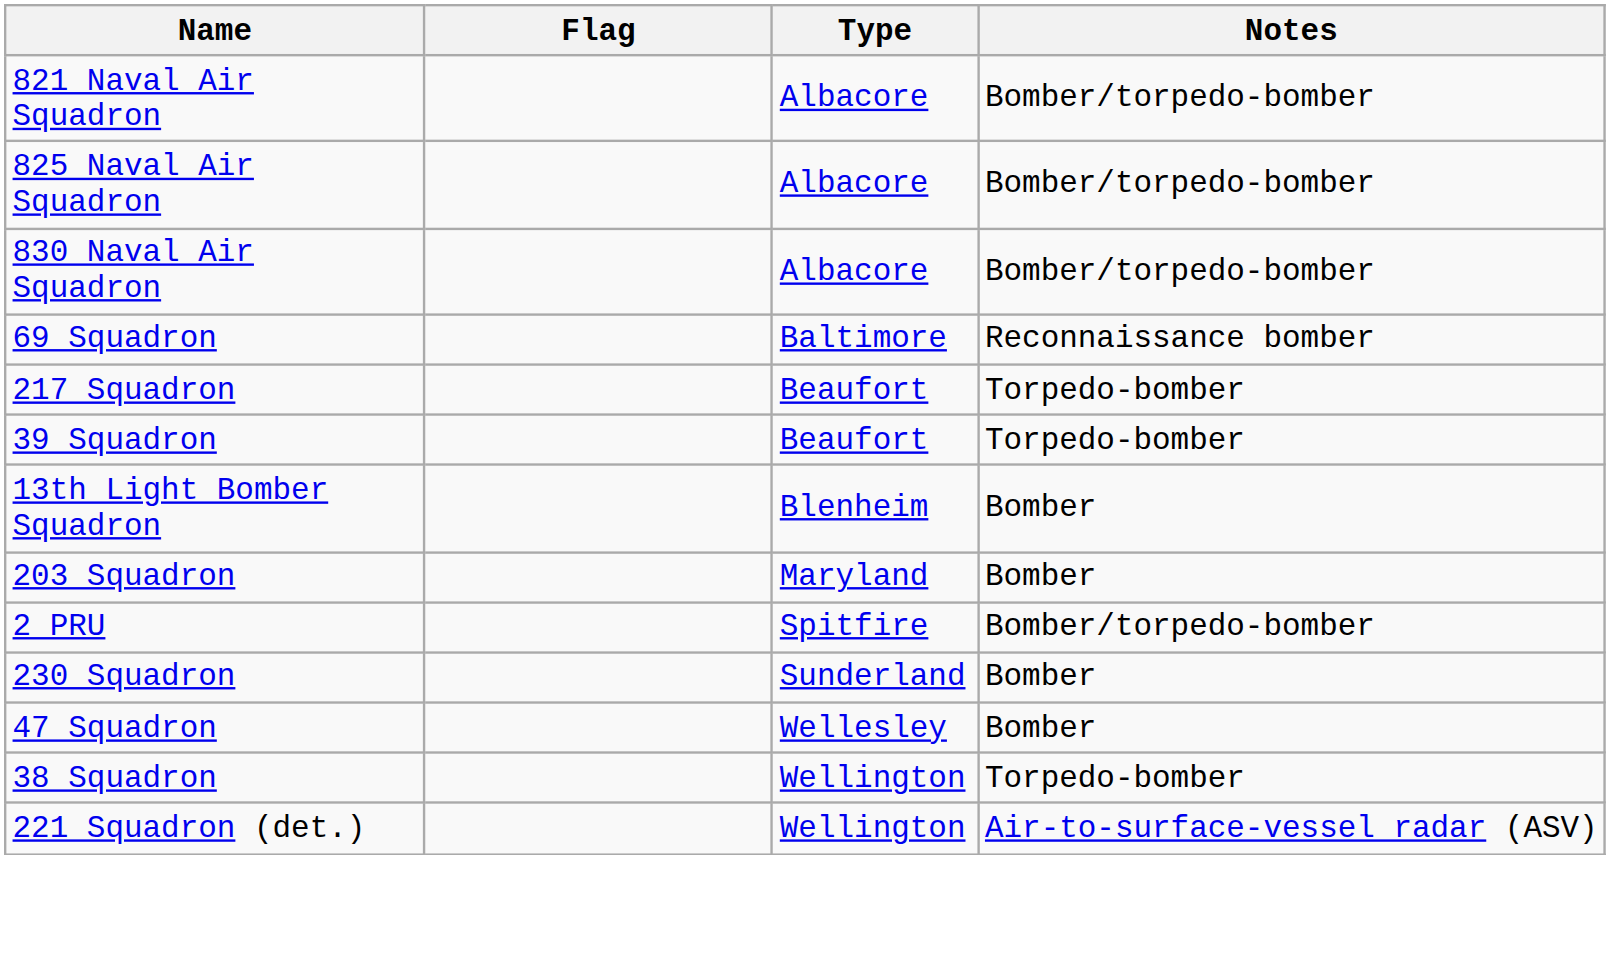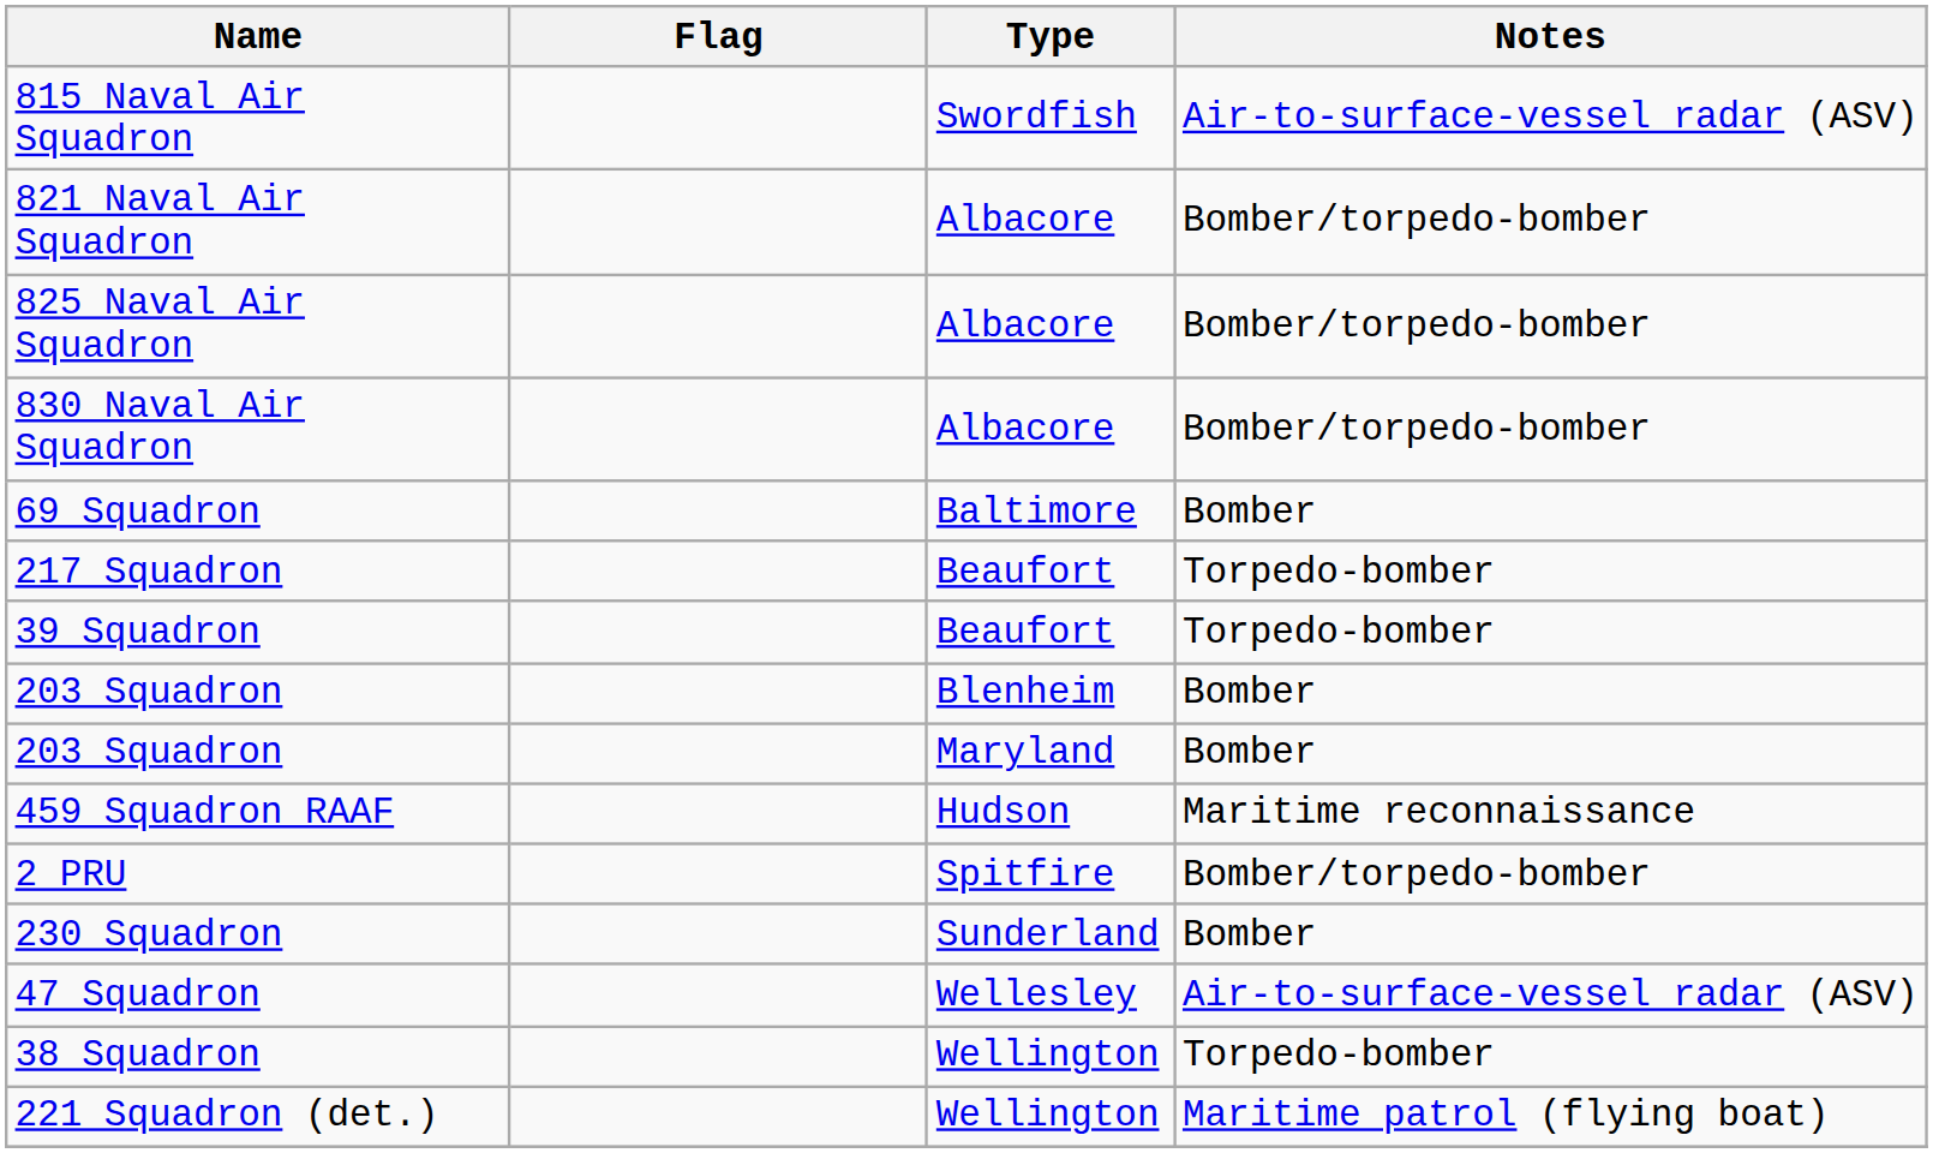 <table class="wikitable">
 <tr>
 <th scope="col" width="170px">Name</th>
 <th scope="col" width="140px">Flag</th>
 <th scope="col" width="80px">Type</th>
 <th>Notes</th>
+</tr>
+<tr>
+<td align="left"><a href='#'>815 Naval Air Squadron</a></td>
+<td align="left"></td>
+<td align="left"><a href='#'>Swordfish</a></td>
+<td align="left"><a href='#'>Air-to-surface-vessel radar</a> (ASV)</td>
 </tr>
 <tr>
 <td align="left"><a href='#'>821 Naval Air Squadron</a></td>
 <td align="left"></td>
 <td align="left"><a href='#'>Albacore</a></td>
 <td align="left">Bomber/torpedo-bomber</td>
 </tr>
 <tr>
 <td align="left"><a href='#'>825 Naval Air Squadron</a></td>
 <td align="left"></td>
 <td align="left"><a href='#'>Albacore</a></td>
 <td align="left">Bomber/torpedo-bomber</td>
 </tr>
 <tr>
 <td align="left"><a href='#'>830 Naval Air Squadron</a></td>
 <td align="left"></td>
 <td align="left"><a href='#'>Albacore</a></td>
 <td align="left">Bomber/torpedo-bomber</td>
 </tr>
 <tr>
 <td align="left"><a href='#'>69 Squadron</a></td>
 <td align="left"></td>
 <td align="left"><a href='#'>Baltimore</a></td>
-<td align="left">Reconnaissance bomber</td>
+<td align="left">Bomber</td>
 </tr>
 <tr>
 <td align="left"><a href='#'>217 Squadron</a></td>
 <td align="left"></td>
 <td align="left"><a href='#'>Beaufort</a></td>
 <td align="left">Torpedo-bomber</td>
 </tr>
 <tr>
 <td align="left"><a href='#'>39 Squadron</a></td>
 <td align="left"></td>
 <td align="left"><a href='#'>Beaufort</a></td>
 <td align="left">Torpedo-bomber</td>
 </tr>
 <tr>
-<td align="left"><a href='#'>13th Light Bomber Squadron</a></td>
+<td align="left"><a href='#'>203 Squadron</a></td>
 <td align="left"></td>
 <td align="left"><a href='#'>Blenheim</a></td>
 <td align="left">Bomber</td>
 </tr>
 <tr>
 <td align="left"><a href='#'>203 Squadron</a></td>
 <td align="left"></td>
 <td align="left"><a href='#'>Maryland</a></td>
 <td align="left">Bomber</td>
+</tr>
+<tr>
+<td align="left"><a href='#'>459 Squadron RAAF</a></td>
+<td align="left"></td>
+<td align="left"><a href='#'>Hudson</a></td>
+<td align="left">Maritime reconnaissance</td>
 </tr>
 <tr>
 <td align="left"><a href='#'>2 PRU</a></td>
 <td align="left"></td>
 <td align="left"><a href='#'>Spitfire</a></td>
 <td align="left">Bomber/torpedo-bomber</td>
 </tr>
 <tr>
 <td align="left"><a href='#'>230 Squadron</a></td>
 <td align="left"></td>
 <td align="left"><a href='#'>Sunderland</a></td>
 <td align="left">Bomber</td>
 </tr>
 <tr>
 <td align="left"><a href='#'>47 Squadron</a></td>
 <td align="left"></td>
 <td align="left"><a href='#'>Wellesley</a></td>
-<td align="left">Bomber</td>
+<td align="left"><a href='#'>Air-to-surface-vessel radar</a> (ASV)</td>
 </tr>
 <tr>
 <td align="left"><a href='#'>38 Squadron</a></td>
 <td align="left"></td>
 <td align="left"><a href='#'>Wellington</a></td>
 <td align="left">Torpedo-bomber</td>
 </tr>
 <tr>
 <td align="left"><a href='#'>221 Squadron</a> (det.)</td>
 <td align="left"></td>
 <td align="left"><a href='#'>Wellington</a></td>
-<td align="left"><a href='#'>Air-to-surface-vessel radar</a> (ASV)</td>
+<td align="left"><a href='#'>Maritime patrol</a> (flying boat)</td>
 </tr>
 <tr>
 </tr>
 </table>
